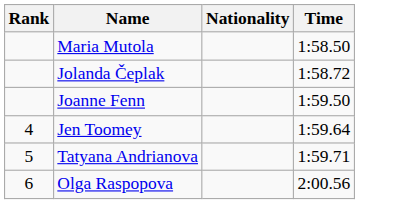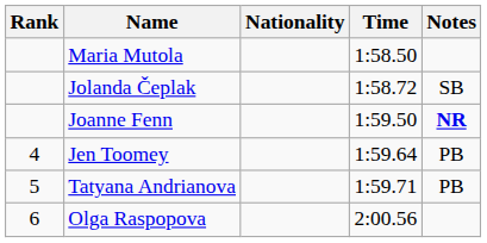 <table class="wikitable sortable" style="text-align:center">
 <tr>
 <th>Rank</th>
 <th>Name</th>
 <th>Nationality</th>
 <th>Time</th>
+<th>Notes</th>
 </tr>
 <tr>
 <td></td>
 <td align="left"><a href='#'>Maria Mutola</a></td>
 <td align=left></td>
 <td>1:58.50</td>
+<td></td>
 </tr>
 <tr>
 <td></td>
 <td align="left"><a href='#'>Jolanda Čeplak</a></td>
 <td align=left></td>
 <td>1:58.72</td>
+<td>SB</td>
 </tr>
 <tr>
 <td></td>
 <td align="left"><a href='#'>Joanne Fenn</a></td>
 <td align=left></td>
 <td>1:59.50</td>
+<td><strong><a href='#'>NR</a></strong></td>
 </tr>
 <tr>
 <td>4</td>
 <td align="left"><a href='#'>Jen Toomey</a></td>
 <td align=left></td>
 <td>1:59.64</td>
+<td>PB</td>
 </tr>
 <tr>
 <td>5</td>
 <td align="left"><a href='#'>Tatyana Andrianova</a></td>
 <td align=left></td>
 <td>1:59.71</td>
+<td>PB</td>
 </tr>
 <tr>
 <td>6</td>
 <td align="left"><a href='#'>Olga Raspopova</a></td>
 <td align=left></td>
 <td>2:00.56</td>
+<td></td>
 </tr>
 </table>
